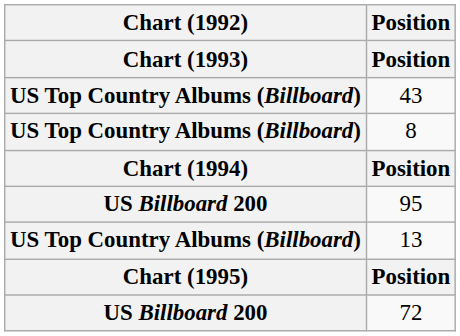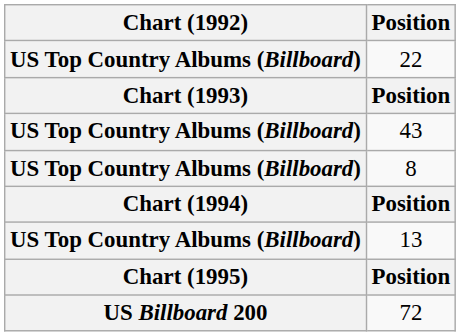 <table class="wikitable plainrowheaders" style="text-align:center">
 <tr>
 <th scope="col">Chart (1992)</th>
 <th scope="col">Position</th>
+</tr>
+<tr>
+<th scope="row">US Top Country Albums (<em>Billboard</em>)</th>
+<td>22</td>
 </tr>
 <tr>
 <th scope="col">Chart (1993)</th>
 <th scope="col">Position</th>
 </tr>
 <tr>
 <th scope="row">US Top Country Albums (<em>Billboard</em>)</th>
 <td>43</td>
 </tr>
 <tr>
 <th scope="row">US Top Country Albums (<em>Billboard</em>)</th>
 <td>8</td>
 </tr>
 <tr>
 <th scope="col">Chart (1994)</th>
 <th scope="col">Position</th>
 </tr>
 <tr>
-<th scope="row">US <em>Billboard</em> 200</th>
-<td>95</td>
-</tr>
-<tr>
 <th scope="row">US Top Country Albums (<em>Billboard</em>)</th>
 <td>13</td>
 </tr>
 <tr>
 <th scope="col">Chart (1995)</th>
 <th scope="col">Position</th>
 </tr>
 <tr>
 <th scope="row">US <em>Billboard</em> 200</th>
 <td>72</td>
 </tr>
 </table>
